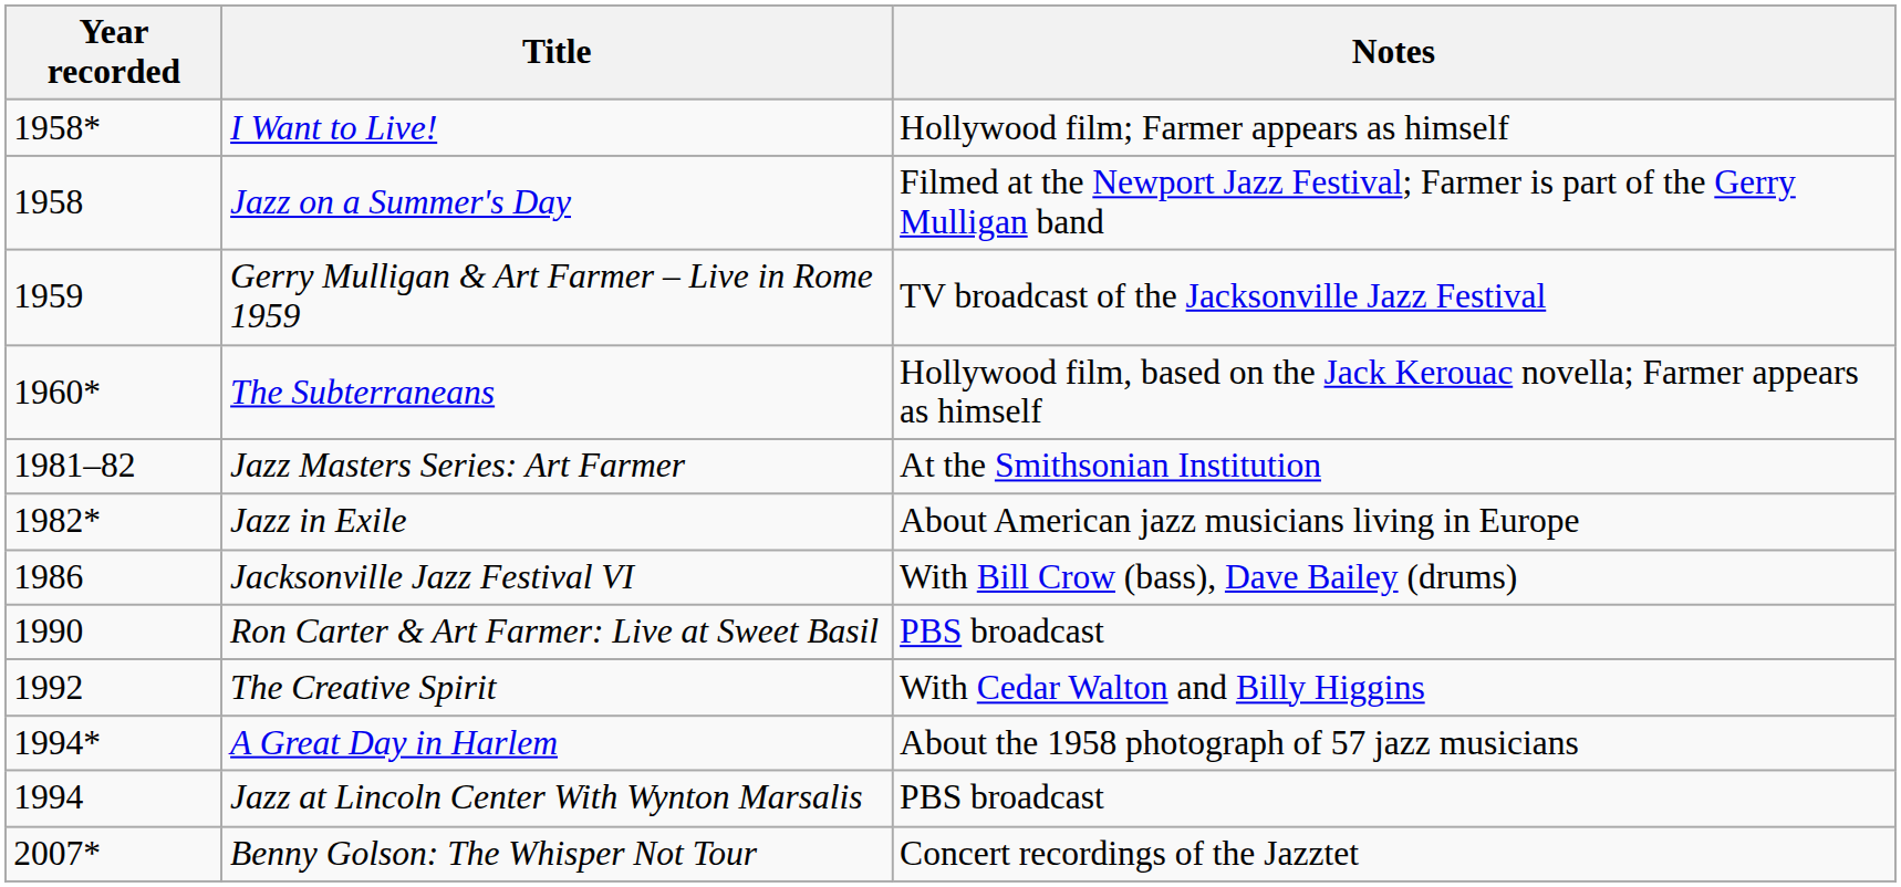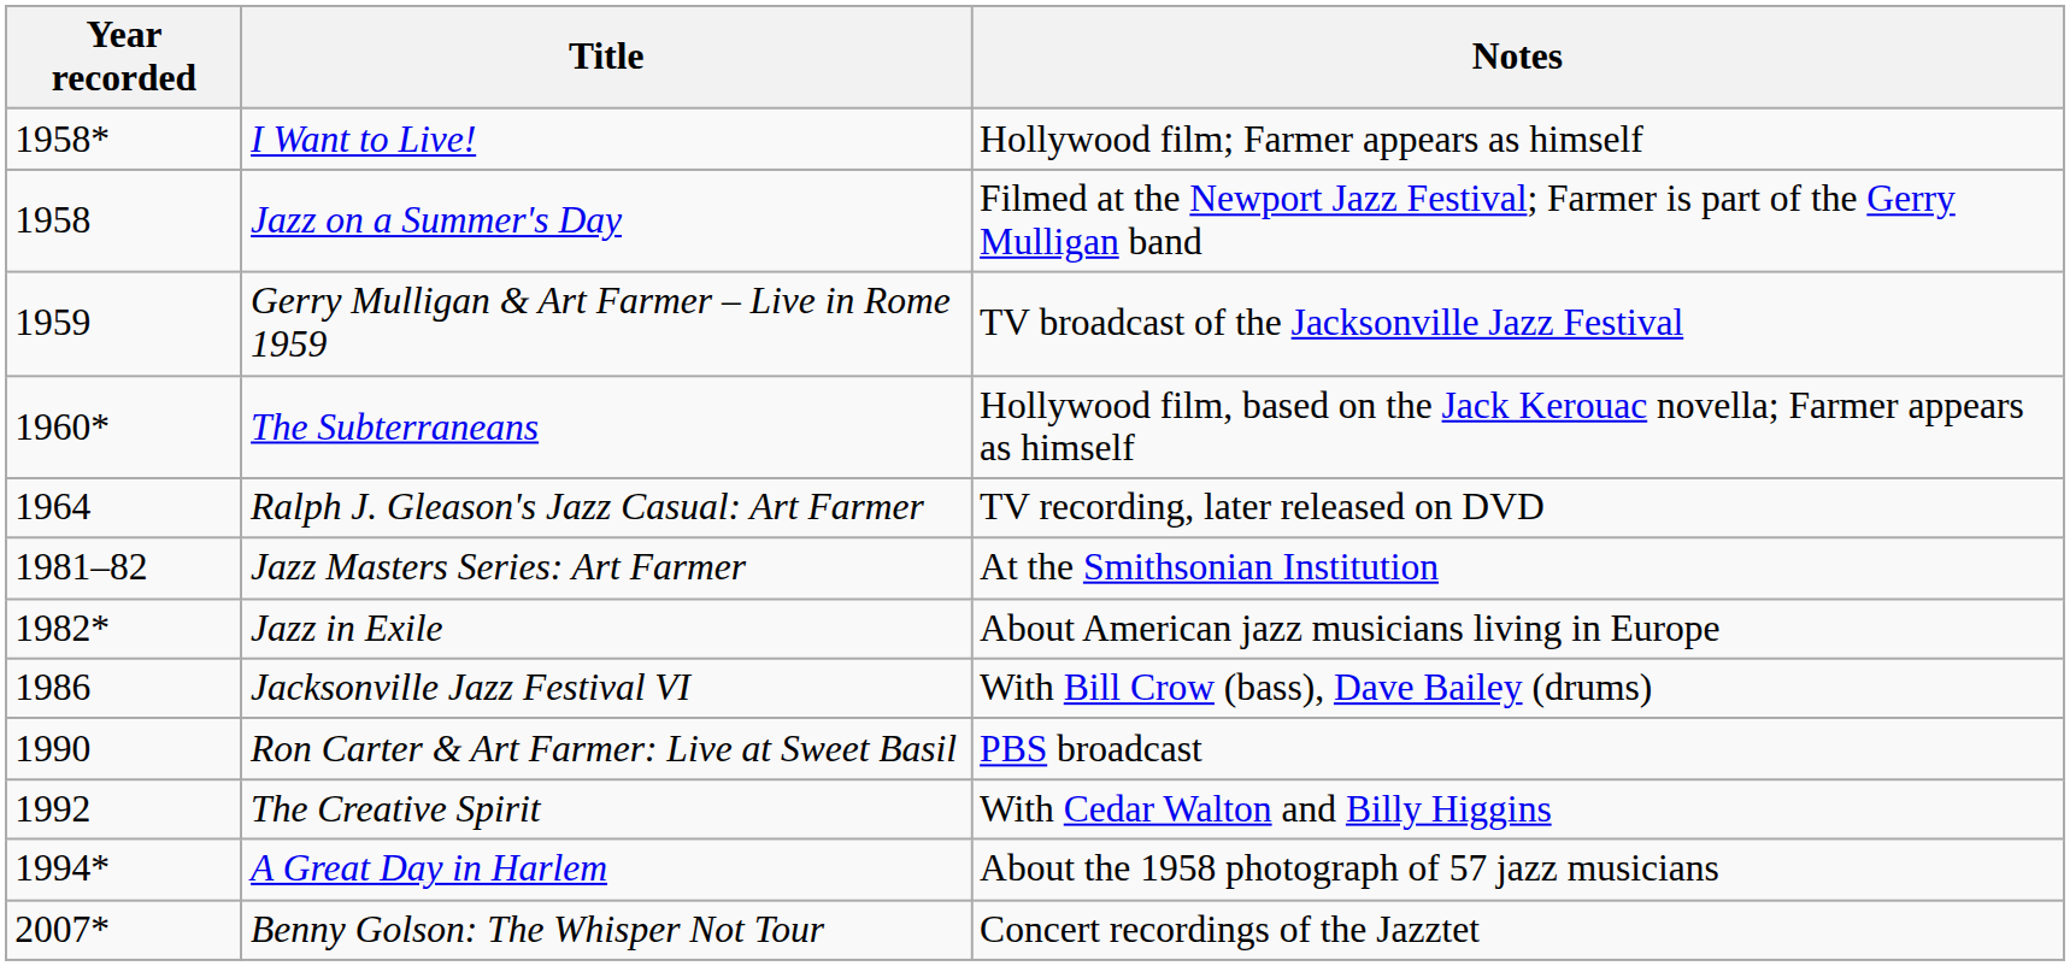 <table class="wikitable sortable">
 <tr>
 <th>Year recorded</th>
 <th>Title</th>
 <th>Notes</th>
 </tr>
 <tr>
 <td>1958*</td>
 <td><em><a href='#'>I Want to Live!</a></em></td>
 <td>Hollywood film; Farmer appears as himself</td>
 </tr>
 <tr>
 <td>1958</td>
 <td><em><a href='#'>Jazz on a Summer's Day</a></em></td>
 <td>Filmed at the <a href='#'>Newport Jazz Festival</a>; Farmer is part of the <a href='#'>Gerry Mulligan</a> band</td>
 </tr>
 <tr>
 <td>1959</td>
 <td><em>Gerry Mulligan & Art Farmer – Live in Rome 1959</em></td>
 <td>TV broadcast of the <a href='#'>Jacksonville Jazz Festival</a></td>
 </tr>
 <tr>
 <td>1960*</td>
 <td><em><a href='#'>The Subterraneans</a></em></td>
 <td>Hollywood film, based on the <a href='#'>Jack Kerouac</a> novella; Farmer appears as himself</td>
+</tr>
+<tr>
+<td>1964</td>
+<td><em>Ralph J. Gleason's Jazz Casual: Art Farmer</em></td>
+<td>TV recording, later released on DVD</td>
 </tr>
 <tr>
 <td>1981–82</td>
 <td><em>Jazz Masters Series: Art Farmer</em></td>
 <td>At the <a href='#'>Smithsonian Institution</a></td>
 </tr>
 <tr>
 <td>1982*</td>
 <td><em>Jazz in Exile</em></td>
 <td>About American jazz musicians living in Europe</td>
 </tr>
 <tr>
 <td>1986</td>
 <td><em>Jacksonville Jazz Festival VI</em></td>
 <td>With <a href='#'>Bill Crow</a> (bass), <a href='#'>Dave Bailey</a> (drums)</td>
 </tr>
 <tr>
 <td>1990</td>
 <td><em>Ron Carter & Art Farmer: Live at Sweet Basil</em></td>
 <td><a href='#'>PBS</a> broadcast</td>
 </tr>
 <tr>
 <td>1992</td>
 <td><em>The Creative Spirit</em></td>
 <td>With <a href='#'>Cedar Walton</a> and <a href='#'>Billy Higgins</a></td>
 </tr>
 <tr>
 <td>1994*</td>
 <td><em><a href='#'>A Great Day in Harlem</a></em></td>
 <td>About the 1958 photograph of 57 jazz musicians</td>
 </tr>
 <tr>
-<td>1994</td>
-<td><em>Jazz at Lincoln Center With Wynton Marsalis</em></td>
-<td>PBS broadcast</td>
-</tr>
-<tr>
 <td>2007*</td>
 <td><em>Benny Golson: The Whisper Not Tour</em></td>
 <td>Concert recordings of the Jazztet</td>
 </tr>
 </table>
